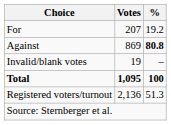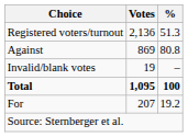 <table class=wikitable style=text-align:right>
 <tr>
 <th>Choice</th>
 <th>Votes</th>
 <th>%</th>
 </tr>
 <tr>
-<td align=left>For</td>
-<td>207</td>
-<td>19.2</td>
+<td align=left>Registered voters/turnout</td>
+<td>2,136</td>
+<td>51.3</td>
 </tr>
 <tr>
 <td align=left>Against</td>
 <td>869</td>
-<td><strong>80.8</strong></td>
+<td>80.8</td>
 </tr>
 <tr>
 <td align=left>Invalid/blank votes</td>
 <td>19</td>
 <td>–</td>
 </tr>
 <tr>
 <td align=left><strong>Total</strong></td>
 <td><strong>1,095</strong></td>
 <td><strong>100</strong></td>
 </tr>
 <tr>
-<td align=left>Registered voters/turnout</td>
-<td>2,136</td>
-<td>51.3</td>
+<td align=left>For</td>
+<td>207</td>
+<td>19.2</td>
 </tr>
 <tr>
 <td align=left colspan=3>Source: Sternberger et al.</td>
 </tr>
 </table>
